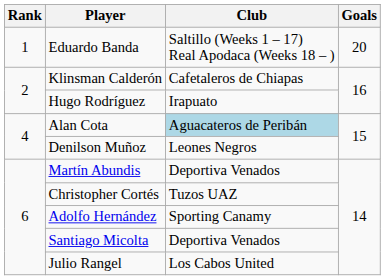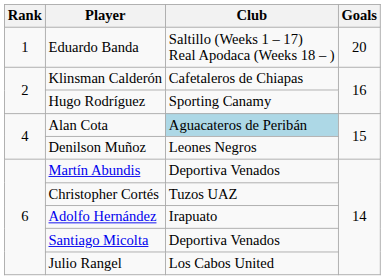 <table class="wikitable">
 <tr>
 <th>Rank</th>
 <th>Player</th>
 <th>Club</th>
 <th>Goals</th>
 </tr>
 <tr>
 <td align=center rowspan=1>1</td>
 <td> Eduardo Banda</td>
 <td>Saltillo (Weeks 1 – 17)<br>Real Apodaca (Weeks 18 – )</td>
 <td align=center rowspan=1>20</td>
 </tr>
 <tr>
 <td align=center rowspan=2>2</td>
 <td> Klinsman Calderón</td>
 <td>Cafetaleros de Chiapas</td>
 <td align=center rowspan=2>16</td>
 </tr>
 <tr>
 <td> Hugo Rodríguez</td>
-<td>Irapuato</td>
+<td>Sporting Canamy</td>
 </tr>
 <tr>
 <td align=center rowspan=2>4</td>
 <td> Alan Cota</td>
 <td style="background: lightblue;">Aguacateros de Peribán</td>
 <td align=center rowspan=2>15</td>
 </tr>
 <tr>
 <td> Denilson Muñoz</td>
 <td>Leones Negros</td>
 </tr>
 <tr>
 <td align=center rowspan=5>6</td>
 <td> <a href='#'>Martín Abundis</a></td>
 <td>Deportiva Venados</td>
 <td align=center rowspan=5>14</td>
 </tr>
 <tr>
 <td> Christopher Cortés</td>
 <td>Tuzos UAZ</td>
 </tr>
 <tr>
 <td> <a href='#'>Adolfo Hernández</a></td>
-<td>Sporting Canamy</td>
+<td>Irapuato</td>
 </tr>
 <tr>
 <td> <a href='#'>Santiago Micolta</a></td>
 <td>Deportiva Venados</td>
 </tr>
 <tr>
 <td> Julio Rangel</td>
 <td>Los Cabos United</td>
 </tr>
 </table>
